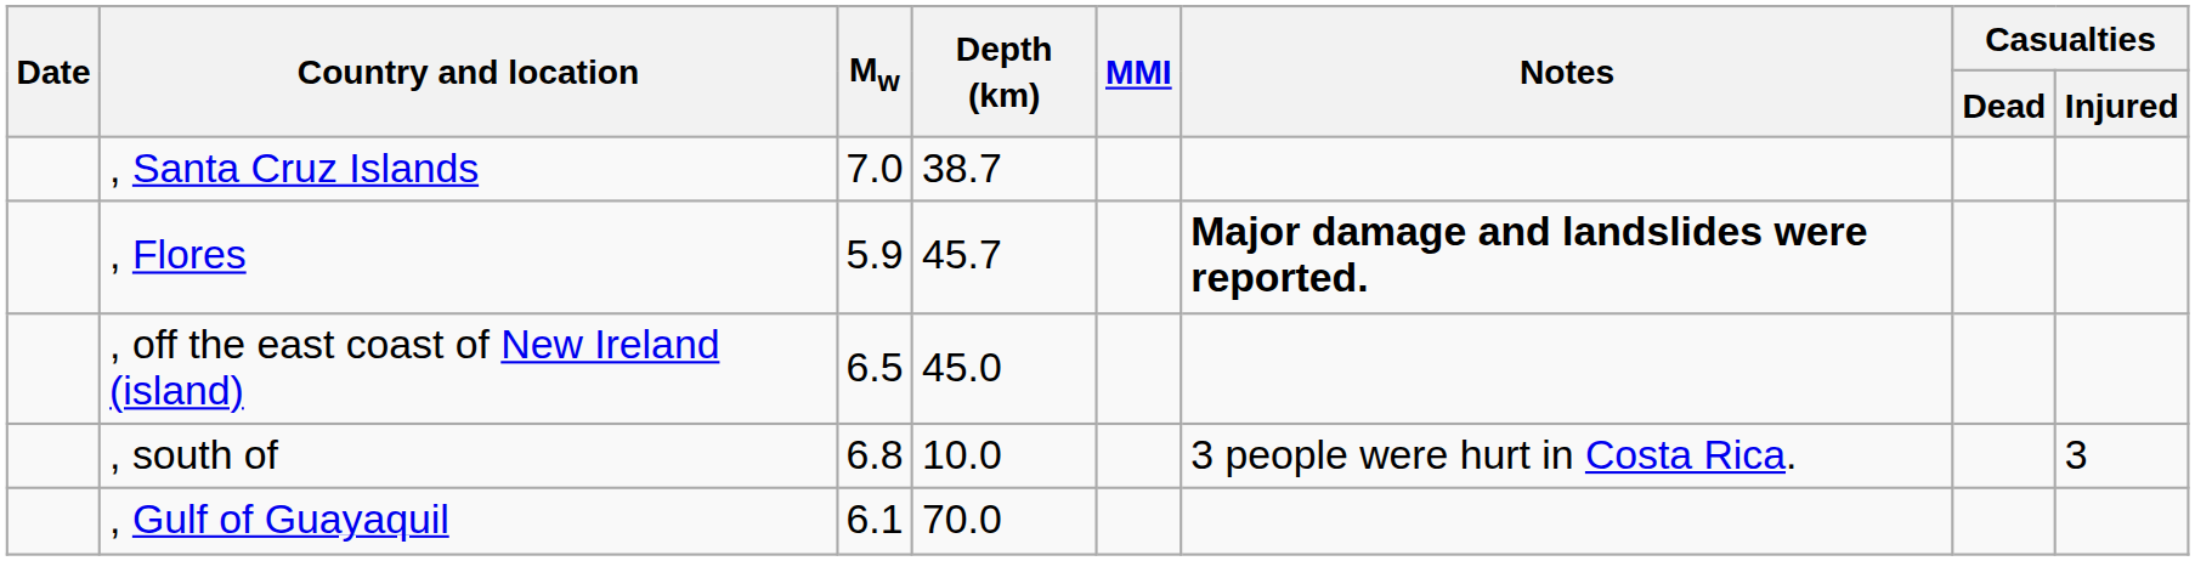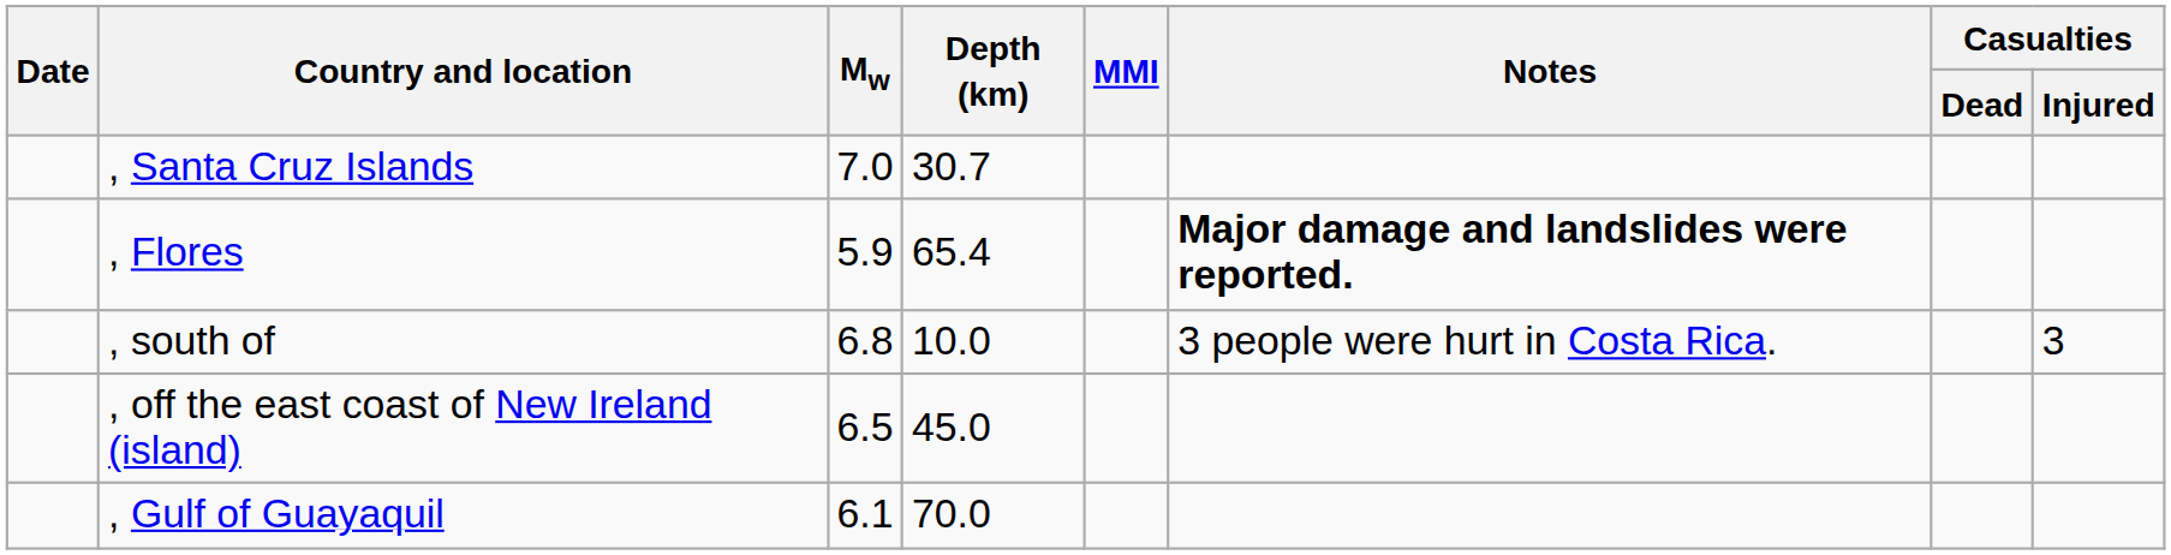 <table class="wikitable sortable sort-under" style="border:1px black;  margin-left:1em;">
 <tr>
 <th rowspan="2"><small>Date</small></th>
 <th rowspan="2" style="width: 280px"><small>Country and location</small></th>
 <th rowspan="2"><small>M<sub>w</sub></small></th>
 <th rowspan="2"><small>Depth (km)</small></th>
 <th rowspan="2"><small><a href='#'>MMI</a></small></th>
 <th rowspan="2" class="unsortable"><small>Notes</small></th>
 <th colspan="2"><small>Casualties</small></th>
 </tr>
 <tr>
 <th><small>Dead</small></th>
 <th><small>Injured</small></th>
 </tr>
 <tr>
 <td></td>
 <td>, <a href='#'>Santa Cruz Islands</a></td>
 <td>7.0</td>
-<td>38.7</td>
+<td>30.7</td>
 <td></td>
 <td></td>
 <td></td>
 <td></td>
 </tr>
 <tr>
 <td></td>
 <td>, <a href='#'>Flores</a></td>
 <td>5.9</td>
-<td>45.7</td>
+<td>65.4</td>
 <td></td>
 <td><strong>Major damage and landslides were reported.</strong></td>
-<td></td>
-<td></td>
-</tr>
-<tr>
-<td></td>
-<td>, off the east coast of <a href='#'>New Ireland (island)</a></td>
-<td>6.5</td>
-<td>45.0</td>
-<td></td>
-<td></td>
 <td></td>
 <td></td>
 </tr>
 <tr>
 <td></td>
 <td>, south of</td>
 <td>6.8</td>
 <td>10.0</td>
 <td></td>
 <td>3 people were hurt in <a href='#'>Costa Rica</a>.</td>
 <td></td>
 <td>3</td>
 </tr>
 <tr>
 <td></td>
+<td>, off the east coast of <a href='#'>New Ireland (island)</a></td>
+<td>6.5</td>
+<td>45.0</td>
+<td></td>
+<td></td>
+<td></td>
+<td></td>
+</tr>
+<tr>
+<td></td>
 <td>, <a href='#'>Gulf of Guayaquil</a></td>
 <td>6.1</td>
 <td>70.0</td>
 <td></td>
 <td></td>
 <td></td>
 <td></td>
 </tr>
 </table>
